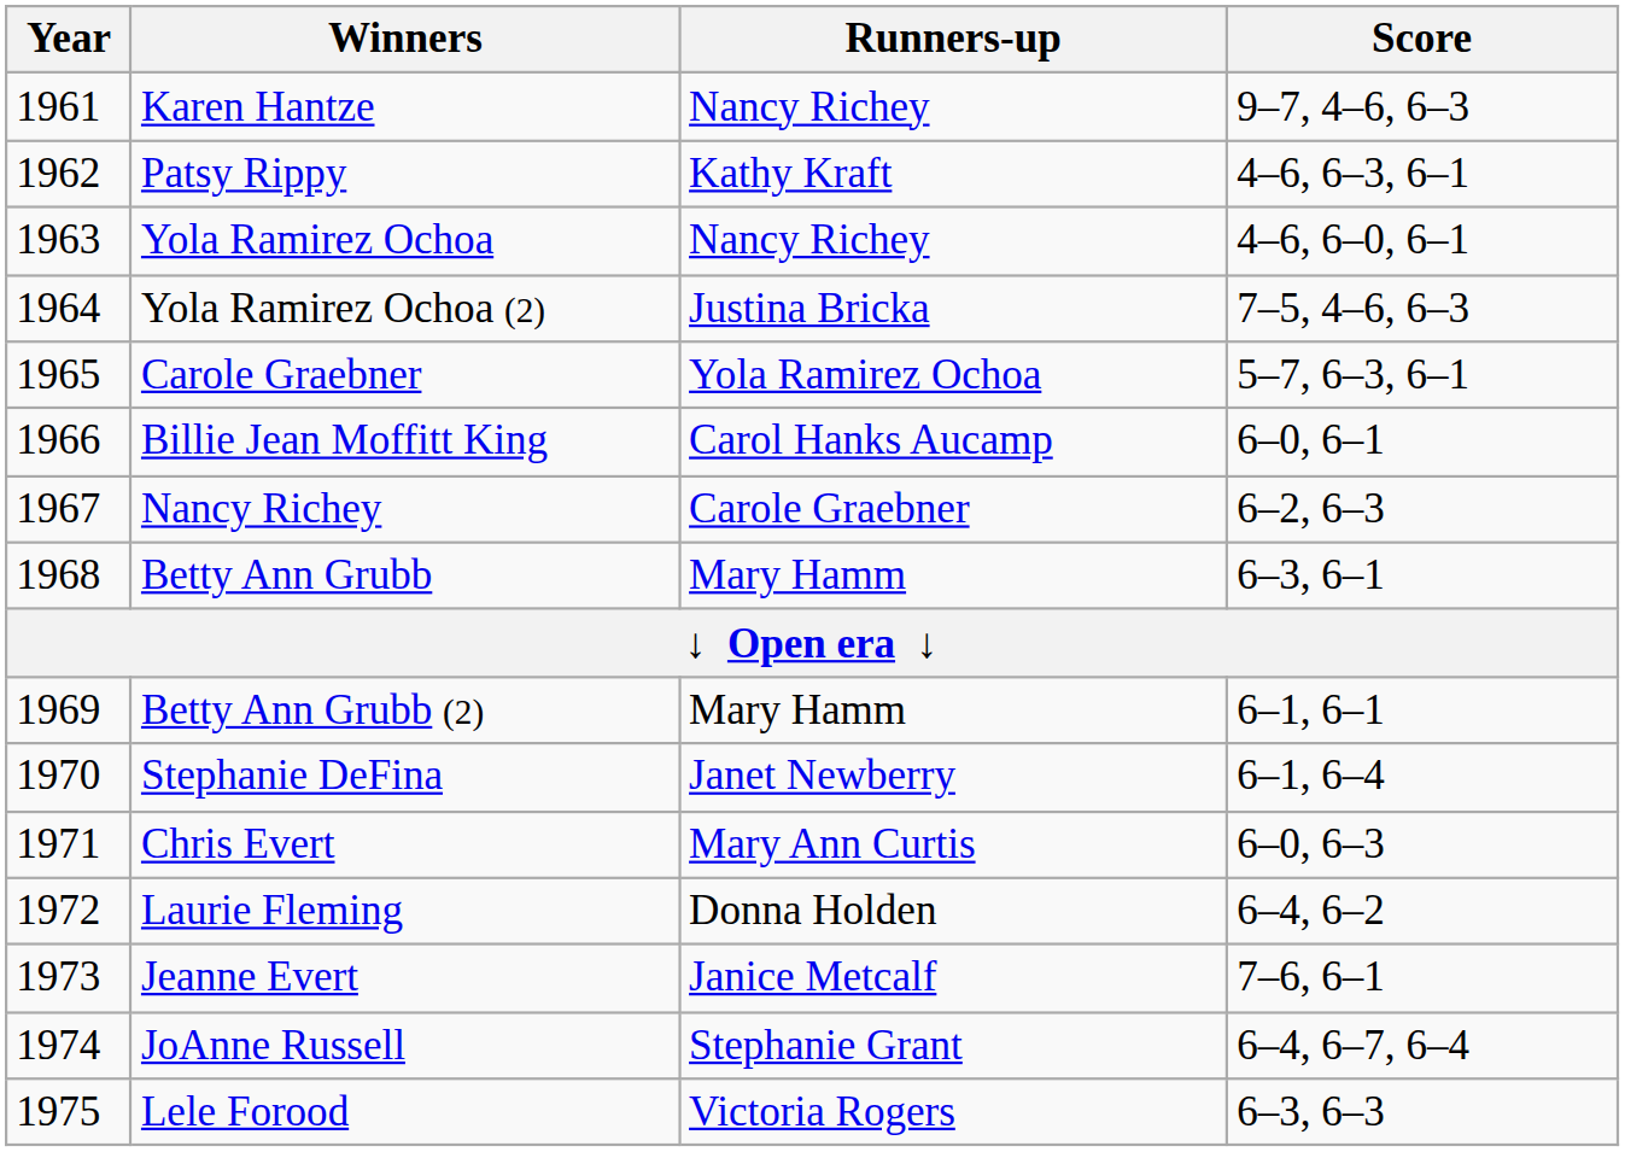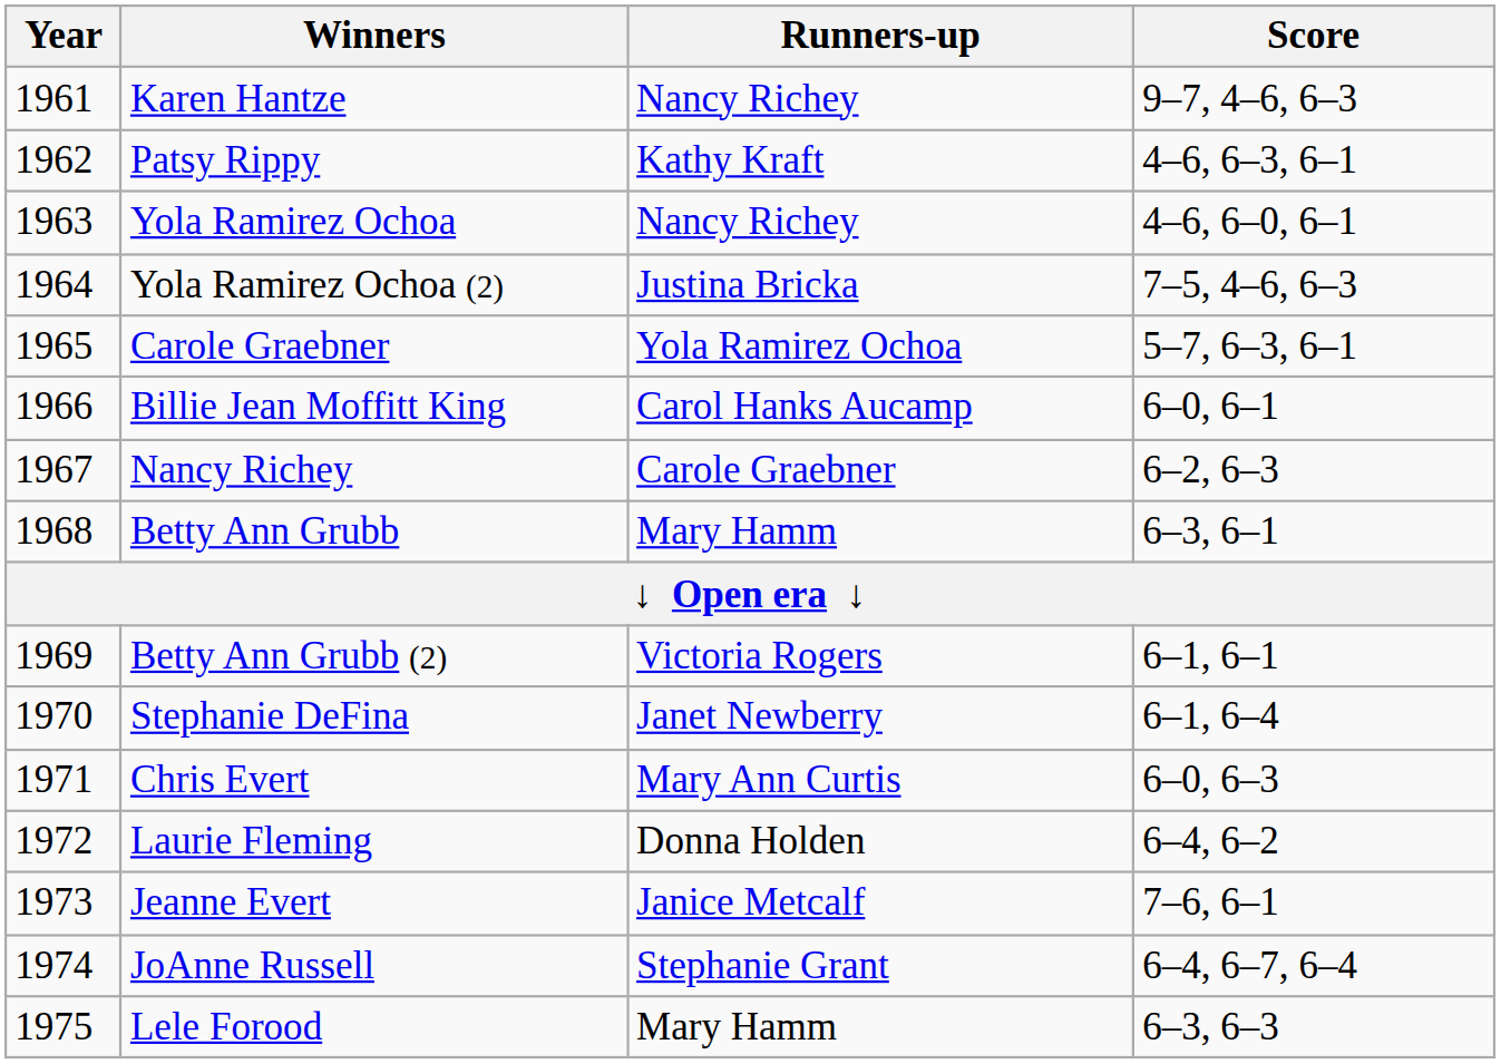 <table class="wikitable">
 <tr>
 <th style="width:40px">Year</th>
 <th style="width:200px">Winners</th>
 <th style="width:200px">Runners-up</th>
 <th style="width:140px" class="unsortable">Score</th>
 </tr>
 <tr>
 <td>1961</td>
 <td> <a href='#'>Karen Hantze</a></td>
 <td> <a href='#'>Nancy Richey</a></td>
 <td>9–7, 4–6, 6–3</td>
 </tr>
 <tr>
 <td>1962</td>
 <td> <a href='#'>Patsy Rippy</a></td>
 <td> <a href='#'>Kathy Kraft</a></td>
 <td>4–6, 6–3, 6–1</td>
 </tr>
 <tr>
 <td>1963</td>
 <td> <a href='#'>Yola Ramirez Ochoa</a></td>
 <td> <a href='#'>Nancy Richey</a></td>
 <td>4–6, 6–0, 6–1</td>
 </tr>
 <tr>
 <td>1964</td>
 <td> Yola Ramirez Ochoa <small>(2)</small></td>
 <td> <a href='#'>Justina Bricka</a></td>
 <td>7–5, 4–6, 6–3</td>
 </tr>
 <tr>
 <td>1965</td>
 <td> <a href='#'>Carole Graebner</a></td>
 <td> <a href='#'>Yola Ramirez Ochoa</a></td>
 <td>5–7, 6–3, 6–1</td>
 </tr>
 <tr>
 <td>1966</td>
 <td> <a href='#'>Billie Jean Moffitt King</a></td>
 <td> <a href='#'>Carol Hanks Aucamp</a></td>
 <td>6–0, 6–1</td>
 </tr>
 <tr>
 <td>1967</td>
 <td> <a href='#'>Nancy Richey</a></td>
 <td> <a href='#'>Carole Graebner</a></td>
 <td>6–2, 6–3</td>
 </tr>
 <tr>
 <td>1968</td>
 <td> <a href='#'>Betty Ann Grubb</a></td>
 <td> <a href='#'>Mary Hamm</a></td>
 <td>6–3, 6–1</td>
 </tr>
 <tr>
 <th colspan=4 align=center>↓  <a href='#'>Open era</a>  ↓</th>
 </tr>
 <tr>
 <td>1969</td>
 <td> <a href='#'>Betty Ann Grubb</a> <small>(2)</small></td>
-<td> Mary Hamm</td>
+<td> <a href='#'>Victoria Rogers</a></td>
 <td>6–1, 6–1</td>
 </tr>
 <tr>
 <td>1970</td>
 <td> <a href='#'>Stephanie DeFina</a></td>
 <td> <a href='#'>Janet Newberry</a></td>
 <td>6–1, 6–4</td>
 </tr>
 <tr>
 <td>1971</td>
 <td> <a href='#'>Chris Evert</a></td>
 <td> <a href='#'>Mary Ann Curtis</a></td>
 <td>6–0, 6–3</td>
 </tr>
 <tr>
 <td>1972</td>
 <td> <a href='#'>Laurie Fleming</a></td>
 <td> Donna Holden</td>
 <td>6–4, 6–2</td>
 </tr>
 <tr>
 <td>1973</td>
 <td> <a href='#'>Jeanne Evert</a></td>
 <td> <a href='#'>Janice Metcalf</a></td>
 <td>7–6, 6–1</td>
 </tr>
 <tr>
 <td>1974</td>
 <td> <a href='#'>JoAnne Russell</a></td>
 <td> <a href='#'>Stephanie Grant</a></td>
 <td>6–4, 6–7, 6–4</td>
 </tr>
 <tr>
 <td>1975</td>
 <td> <a href='#'>Lele Forood</a></td>
-<td> <a href='#'>Victoria Rogers</a></td>
+<td> Mary Hamm</td>
 <td>6–3, 6–3</td>
 </tr>
 </table>
